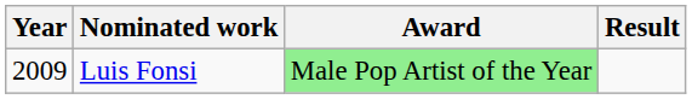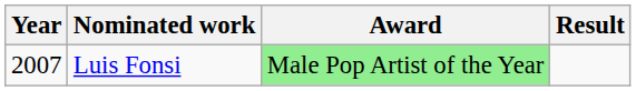 <table class="wikitable">
 <tr>
 <th>Year</th>
 <th>Nominated work</th>
 <th>Award</th>
 <th>Result</th>
 </tr>
 <tr>
-<td>2009</td>
+<td>2007</td>
 <td><a href='#'>Luis Fonsi</a></td>
 <td style="background: lightgreen;">Male Pop Artist of the Year</td>
 <td></td>
 </tr>
 </table>
